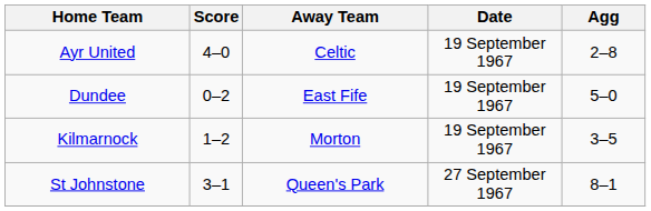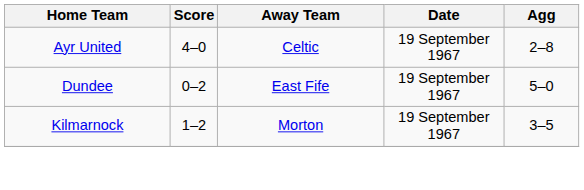 <table class="wikitable" style="text-align:center;">
 <tr>
 <th width=175>Home Team</th>
 <th width=20>Score</th>
 <th width=175>Away Team</th>
 <th width= 125>Date</th>
 <th width= 75>Agg</th>
 </tr>
 <tr>
 <td><a href='#'>Ayr United</a></td>
 <td>4–0</td>
 <td><a href='#'>Celtic</a></td>
 <td>19 September 1967</td>
 <td>2–8</td>
 </tr>
 <tr>
 <td><a href='#'>Dundee</a></td>
 <td>0–2</td>
 <td><a href='#'>East Fife</a></td>
 <td>19 September 1967</td>
 <td>5–0</td>
 </tr>
 <tr>
 <td><a href='#'>Kilmarnock</a></td>
 <td>1–2</td>
 <td><a href='#'>Morton</a></td>
 <td>19 September 1967</td>
 <td>3–5</td>
 </tr>
 <tr>
-<td><a href='#'>St Johnstone</a></td>
-<td>3–1</td>
-<td><a href='#'>Queen's Park</a></td>
-<td>27 September 1967</td>
-<td>8–1</td>
-</tr>
-<tr>
 </tr>
 </table>
